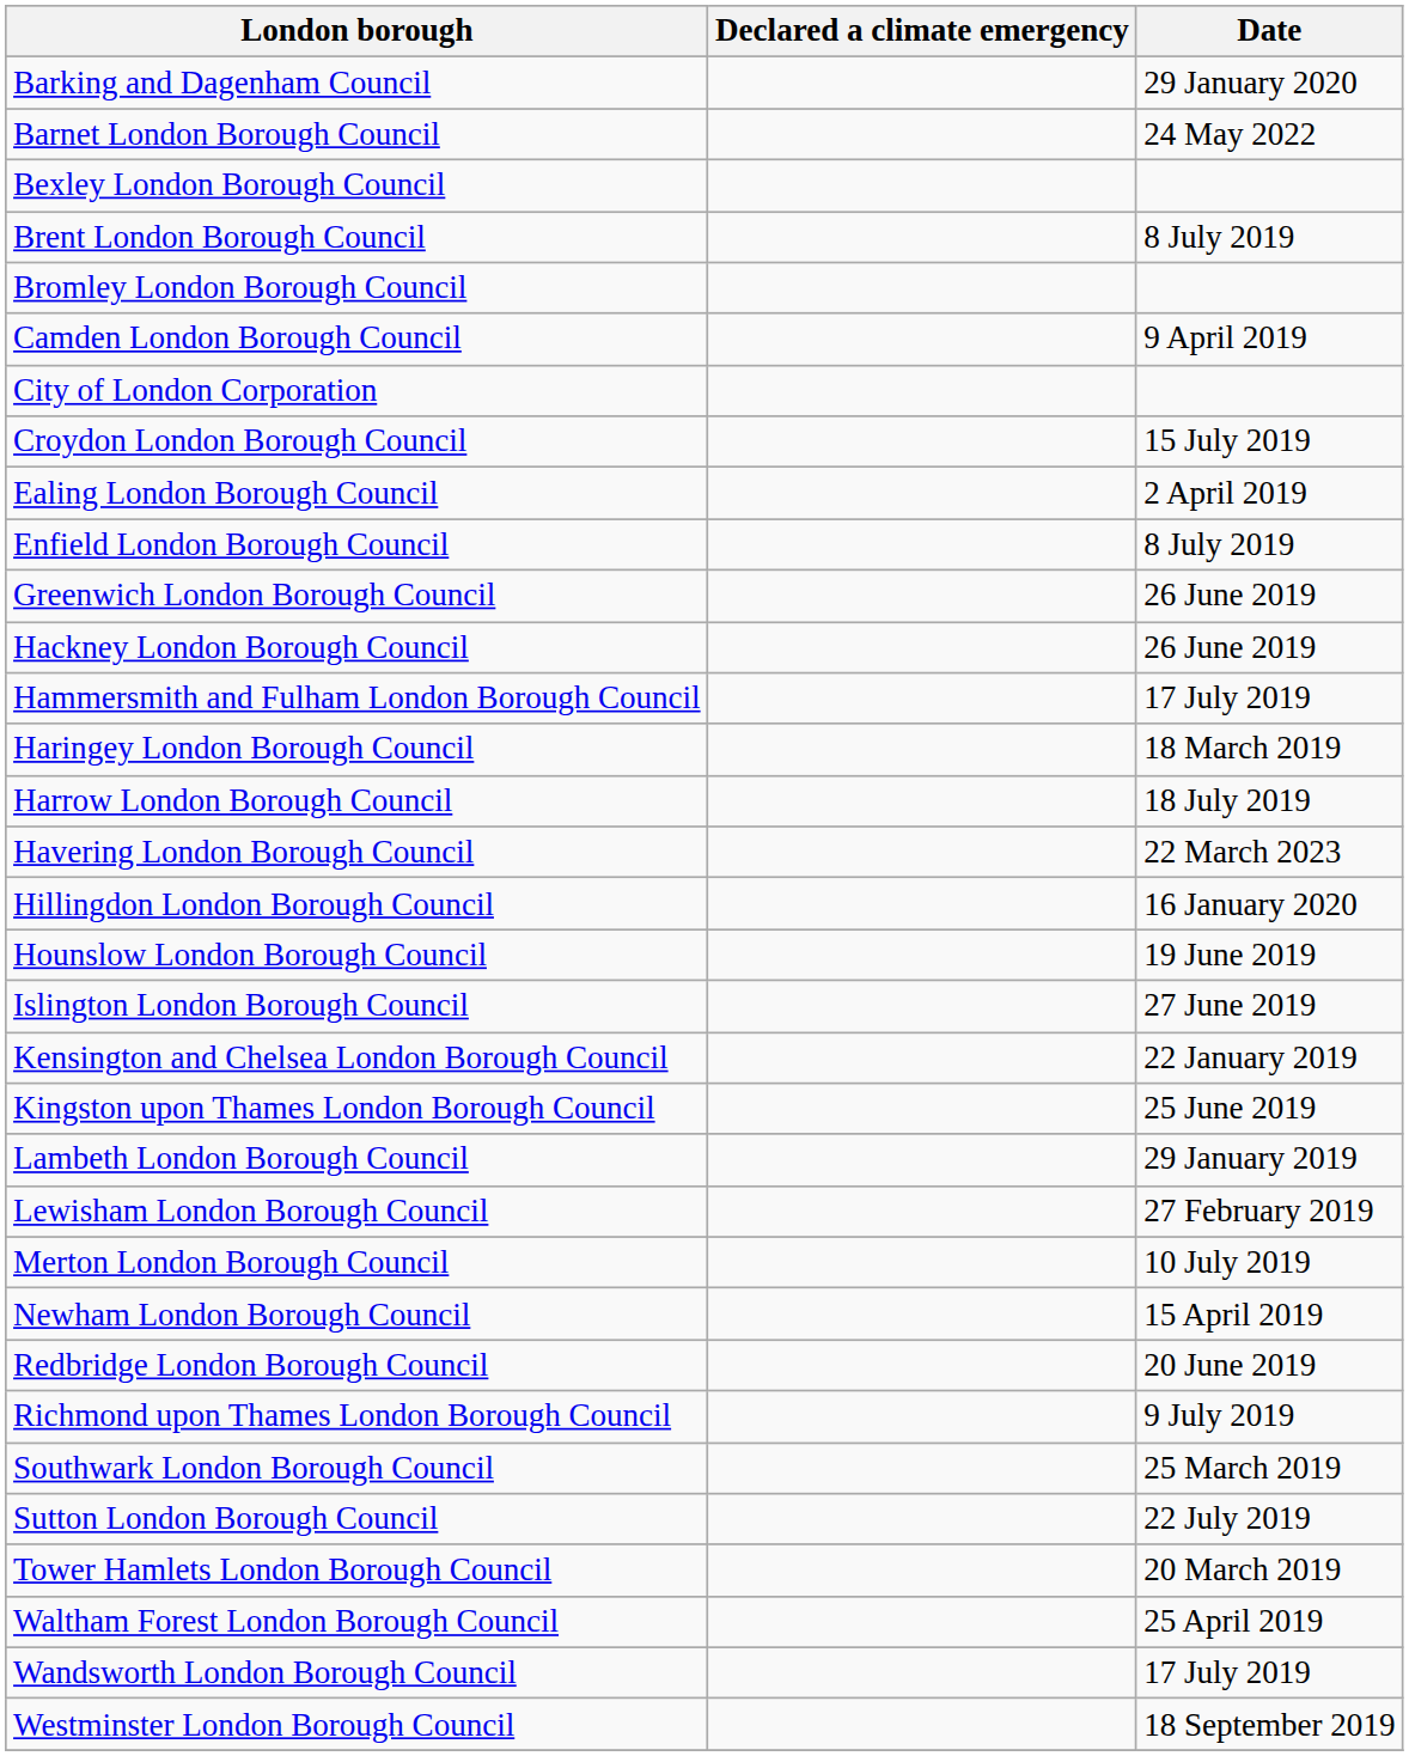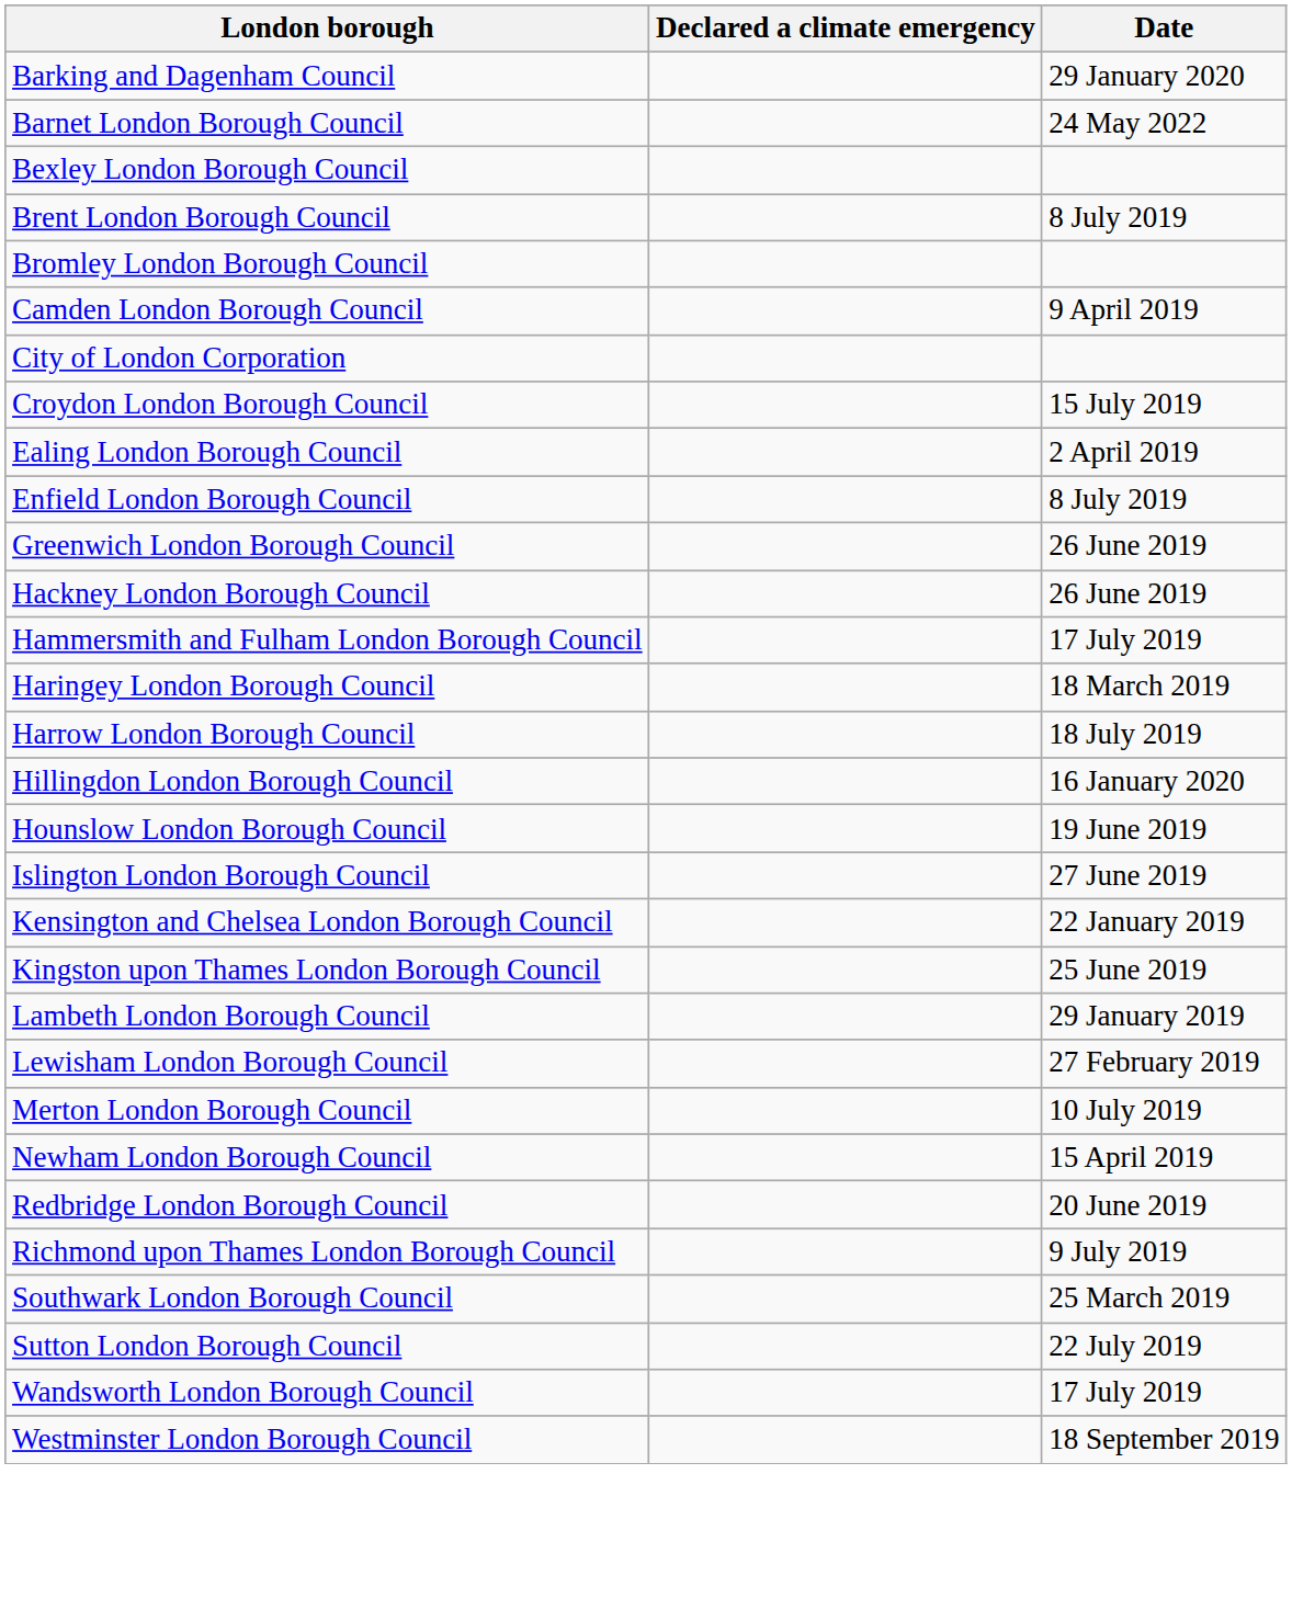 <table class="wikitable sortable">
 <tr>
 <th>London borough</th>
 <th>Declared a climate emergency</th>
 <th>Date</th>
 </tr>
 <tr>
 <td><a href='#'>Barking and Dagenham Council</a></td>
 <td></td>
 <td>29 January 2020</td>
 </tr>
 <tr>
 <td><a href='#'>Barnet London Borough Council</a></td>
 <td></td>
 <td>24 May 2022</td>
 </tr>
 <tr>
 <td><a href='#'>Bexley London Borough Council</a></td>
 <td></td>
 <td></td>
 </tr>
 <tr>
 <td><a href='#'>Brent London Borough Council</a></td>
 <td></td>
 <td>8 July 2019</td>
 </tr>
 <tr>
 <td><a href='#'>Bromley London Borough Council</a></td>
 <td></td>
 <td></td>
 </tr>
 <tr>
 <td><a href='#'>Camden London Borough Council</a></td>
 <td></td>
 <td>9 April 2019</td>
 </tr>
 <tr>
 <td><a href='#'>City of London Corporation</a></td>
 <td></td>
 <td></td>
 </tr>
 <tr>
 <td><a href='#'>Croydon London Borough Council</a></td>
 <td></td>
 <td>15 July 2019</td>
 </tr>
 <tr>
 <td><a href='#'>Ealing London Borough Council</a></td>
 <td></td>
 <td>2 April 2019</td>
 </tr>
 <tr>
 <td><a href='#'>Enfield London Borough Council</a></td>
 <td></td>
 <td>8 July 2019</td>
 </tr>
 <tr>
 <td><a href='#'>Greenwich London Borough Council</a></td>
 <td></td>
 <td>26 June 2019</td>
 </tr>
 <tr>
 <td><a href='#'>Hackney London Borough Council</a></td>
 <td></td>
 <td>26 June 2019</td>
 </tr>
 <tr>
 <td><a href='#'>Hammersmith and Fulham London Borough Council</a></td>
 <td></td>
 <td>17 July 2019</td>
 </tr>
 <tr>
 <td><a href='#'>Haringey London Borough Council</a></td>
 <td></td>
 <td>18 March 2019</td>
 </tr>
 <tr>
 <td><a href='#'>Harrow London Borough Council</a></td>
 <td></td>
 <td>18 July 2019</td>
 </tr>
 <tr>
-<td><a href='#'>Havering London Borough Council</a></td>
-<td></td>
-<td>22 March 2023</td>
-</tr>
-<tr>
 <td><a href='#'>Hillingdon London Borough Council</a></td>
 <td></td>
 <td>16 January 2020</td>
 </tr>
 <tr>
 <td><a href='#'>Hounslow London Borough Council</a></td>
 <td></td>
 <td>19 June 2019</td>
 </tr>
 <tr>
 <td><a href='#'>Islington London Borough Council</a></td>
 <td></td>
 <td>27 June 2019</td>
 </tr>
 <tr>
 <td><a href='#'>Kensington and Chelsea London Borough Council</a></td>
 <td></td>
 <td>22 January 2019</td>
 </tr>
 <tr>
 <td><a href='#'>Kingston upon Thames London Borough Council</a></td>
 <td></td>
 <td>25 June 2019</td>
 </tr>
 <tr>
 <td><a href='#'>Lambeth London Borough Council</a></td>
 <td></td>
 <td>29 January 2019</td>
 </tr>
 <tr>
 <td><a href='#'>Lewisham London Borough Council</a></td>
 <td></td>
 <td>27 February 2019</td>
 </tr>
 <tr>
 <td><a href='#'>Merton London Borough Council</a></td>
 <td></td>
 <td>10 July 2019</td>
 </tr>
 <tr>
 <td><a href='#'>Newham London Borough Council</a></td>
 <td></td>
 <td>15 April 2019</td>
 </tr>
 <tr>
 <td><a href='#'>Redbridge London Borough Council</a></td>
 <td></td>
 <td>20 June 2019</td>
 </tr>
 <tr>
 <td><a href='#'>Richmond upon Thames London Borough Council</a></td>
 <td></td>
 <td>9 July 2019</td>
 </tr>
 <tr>
 <td><a href='#'>Southwark London Borough Council</a></td>
 <td></td>
 <td>25 March 2019</td>
 </tr>
 <tr>
 <td><a href='#'>Sutton London Borough Council</a></td>
 <td></td>
 <td>22 July 2019</td>
 </tr>
 <tr>
-<td><a href='#'>Tower Hamlets London Borough Council</a></td>
-<td></td>
-<td>20 March 2019</td>
-</tr>
-<tr>
-<td><a href='#'>Waltham Forest London Borough Council</a></td>
-<td></td>
-<td>25 April 2019</td>
-</tr>
-<tr>
 <td><a href='#'>Wandsworth London Borough Council</a></td>
 <td></td>
 <td>17 July 2019</td>
 </tr>
 <tr>
 <td><a href='#'>Westminster London Borough Council</a></td>
 <td></td>
 <td>18 September 2019</td>
 </tr>
 <tr>
 </tr>
 </table>
